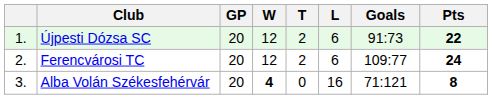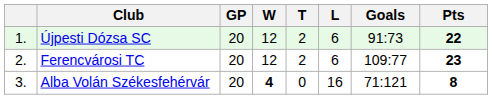 <table class="wikitable">
 <tr>
 <th width="30"></th>
 <th width="200">Club</th>
 <th width="30">GP</th>
 <th width="30">W</th>
 <th width="30">T</th>
 <th width="30">L</th>
 <th width="70">Goals</th>
 <th width="70">Pts</th>
 </tr>
 <tr bgcolor="#e6fae6" align="center">
 <td>1.</td>
 <td align="left"><a href='#'>Újpesti Dózsa SC</a></td>
 <td>20</td>
 <td>12</td>
 <td>2</td>
 <td>6</td>
 <td>91:73</td>
 <td><strong>22</strong></td>
 </tr>
 <tr bgcolor="#FFFFFF" align="center">
 <td>2.</td>
 <td align="left"><a href='#'>Ferencvárosi TC</a></td>
 <td>20</td>
 <td>12</td>
 <td>2</td>
 <td>6</td>
 <td>109:77</td>
-<td><strong>24</strong></td>
+<td><strong>23</strong></td>
 </tr>
 <tr bgcolor="#FFFFFF" align="center">
 <td>3.</td>
 <td align="left"><a href='#'>Alba Volán Székesfehérvár</a></td>
 <td>20</td>
 <td><strong>4</strong></td>
 <td>0</td>
 <td>16</td>
 <td>71:121</td>
 <td><strong>8</strong></td>
 </tr>
 </table>
